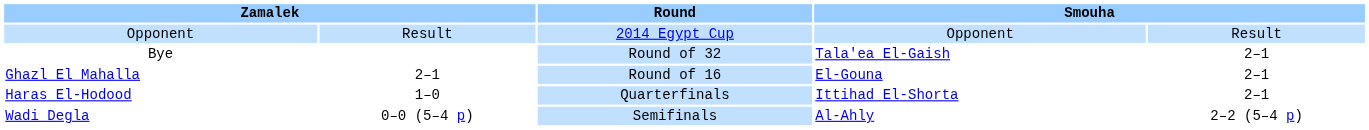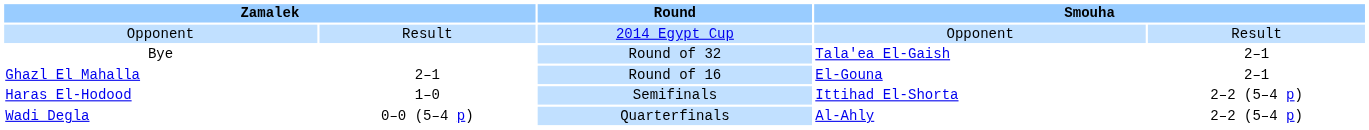 <table style="width:100%; text-align:center;">
 <tr style="vertical-align:top; background:#9cf;">
 <th colspan=2 style="width:1*">Zamalek</th>
 <th><strong>Round</strong></th>
 <th colspan=2 style="width:1*">Smouha</th>
 </tr>
 <tr style="vertical-align:top; background:#c1e0ff;">
 <td>Opponent</td>
 <td>Result</td>
 <td><a href='#'>2014 Egypt Cup</a></td>
 <td>Opponent</td>
 <td>Result</td>
 </tr>
 <tr>
 <td align=center>Bye</td>
 <td></td>
 <td style="background:#c1e0ff;">Round of 32</td>
 <td align=left><a href='#'>Tala'ea El-Gaish</a></td>
 <td>2–1</td>
 </tr>
 <tr>
 <td align=left><a href='#'>Ghazl El Mahalla</a></td>
 <td>2–1</td>
 <td style="background:#c1e0ff;">Round of 16</td>
 <td align=left><a href='#'>El-Gouna</a></td>
 <td>2–1</td>
 </tr>
 <tr>
 <td align=left><a href='#'>Haras El-Hodood</a></td>
 <td>1–0</td>
-<td style="background:#c1e0ff;">Quarterfinals</td>
+<td style="background:#c1e0ff;">Semifinals</td>
 <td align=left><a href='#'>Ittihad El-Shorta</a></td>
-<td>2–1</td>
+<td>2–2 (5–4 <a href='#'>p</a>)</td>
 </tr>
 <tr>
 <td align=left><a href='#'>Wadi Degla</a></td>
 <td>0–0 (5–4 <a href='#'>p</a>)</td>
-<td style="background:#c1e0ff;">Semifinals</td>
+<td style="background:#c1e0ff;">Quarterfinals</td>
 <td align=left><a href='#'>Al-Ahly</a></td>
 <td>2–2 (5–4 <a href='#'>p</a>)</td>
 </tr>
 </table>
